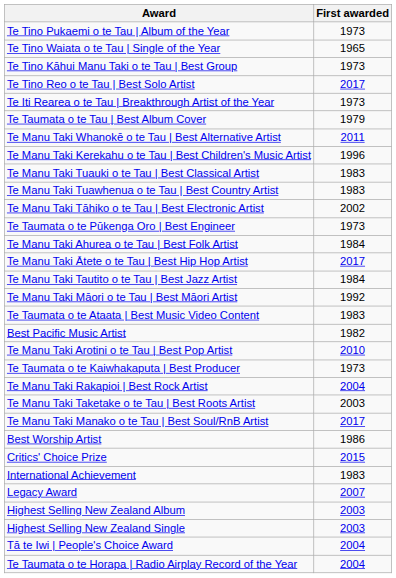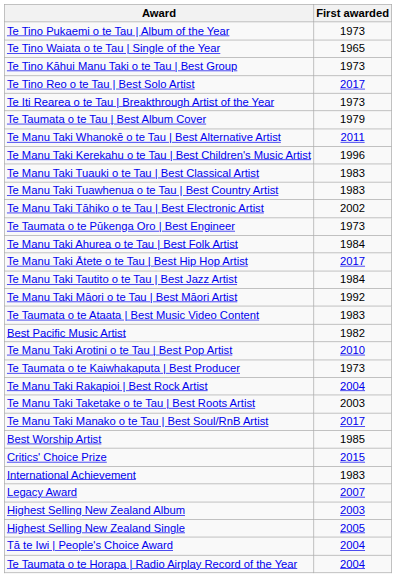 <table class="wikitable sortable">
 <tr>
 <th>Award</th>
 <th>First awarded</th>
 </tr>
 <tr>
 <td><a href='#'>Te Tino Pukaemi o te Tau | Album of the Year</a></td>
 <td align="center">1973</td>
 </tr>
 <tr>
 <td><a href='#'>Te Tino Waiata o te Tau | Single of the Year</a></td>
 <td align="center">1965</td>
 </tr>
 <tr>
 <td><a href='#'>Te Tino Kāhui Manu Taki o te Tau | Best Group</a></td>
 <td align="center">1973</td>
 </tr>
 <tr>
 <td><a href='#'>Te Tino Reo o te Tau | Best Solo Artist</a></td>
 <td align="center"><a href='#'>2017</a></td>
 </tr>
 <tr>
 <td><a href='#'>Te Iti Rearea o te Tau | Breakthrough Artist of the Year</a></td>
 <td align="center">1973</td>
 </tr>
 <tr>
 <td><a href='#'>Te Taumata o te Tau | Best Album Cover</a></td>
 <td align="center">1979</td>
 </tr>
 <tr>
 <td><a href='#'>Te Manu Taki Whanokē o te Tau | Best Alternative Artist</a></td>
 <td align="center"><a href='#'>2011</a></td>
 </tr>
 <tr>
 <td><a href='#'>Te Manu Taki Kerekahu o te Tau | Best Children's Music Artist</a></td>
 <td align="center">1996</td>
 </tr>
 <tr>
 <td><a href='#'>Te Manu Taki Tuauki o te Tau | Best Classical Artist</a></td>
 <td align="center">1983</td>
 </tr>
 <tr>
 <td><a href='#'>Te Manu Taki Tuawhenua o te Tau | Best Country Artist</a></td>
 <td align="center">1983</td>
 </tr>
 <tr>
 <td><a href='#'>Te Manu Taki Tāhiko o te Tau | Best Electronic Artist</a></td>
 <td align="center">2002</td>
 </tr>
 <tr>
 <td><a href='#'>Te Taumata o te Pūkenga Oro | Best Engineer</a></td>
 <td align="center">1973</td>
 </tr>
 <tr>
 <td><a href='#'>Te Manu Taki Ahurea o te Tau | Best Folk Artist</a></td>
 <td align="center">1984</td>
 </tr>
 <tr>
 <td><a href='#'>Te Manu Taki Ātete o te Tau | Best Hip Hop Artist</a></td>
 <td align="center"><a href='#'>2017</a></td>
 </tr>
 <tr>
 <td><a href='#'>Te Manu Taki Tautito o te Tau | Best Jazz Artist</a></td>
 <td align="center">1984</td>
 </tr>
 <tr>
 <td><a href='#'>Te Manu Taki Māori o te Tau | Best Māori Artist</a></td>
 <td align="center">1992</td>
 </tr>
 <tr>
 <td><a href='#'>Te Taumata o te Ataata | Best Music Video Content</a></td>
 <td align="center">1983</td>
 </tr>
 <tr>
 <td><a href='#'>Best Pacific Music Artist</a></td>
 <td align="center">1982</td>
 </tr>
 <tr>
 <td><a href='#'>Te Manu Taki Arotini o te Tau | Best Pop Artist</a></td>
 <td align="center"><a href='#'>2010</a></td>
 </tr>
 <tr>
 <td><a href='#'>Te Taumata o te Kaiwhakaputa | Best Producer</a></td>
 <td align="center">1973</td>
 </tr>
 <tr>
 <td><a href='#'>Te Manu Taki Rakapioi | Best Rock Artist</a></td>
 <td align="center"><a href='#'>2004</a></td>
 </tr>
 <tr>
 <td><a href='#'>Te Manu Taki Taketake o te Tau | Best Roots Artist</a></td>
 <td align="center">2003</td>
 </tr>
 <tr>
 <td><a href='#'>Te Manu Taki Manako o te Tau | Best Soul/RnB Artist</a></td>
 <td align="center"><a href='#'>2017</a></td>
 </tr>
 <tr>
 <td><a href='#'>Best Worship Artist</a></td>
-<td align="center">1986</td>
+<td align="center">1985</td>
 </tr>
 <tr>
 <td><a href='#'>Critics' Choice Prize</a></td>
 <td align="center"><a href='#'>2015</a></td>
 </tr>
 <tr>
 <td><a href='#'>International Achievement</a></td>
 <td align="center">1983</td>
 </tr>
 <tr>
 <td><a href='#'>Legacy Award</a></td>
 <td align="center"><a href='#'>2007</a></td>
 </tr>
 <tr>
 <td><a href='#'>Highest Selling New Zealand Album</a></td>
 <td align="center"><a href='#'>2003</a></td>
 </tr>
 <tr>
 <td><a href='#'>Highest Selling New Zealand Single</a></td>
-<td align="center"><a href='#'>2003</a></td>
+<td align="center"><a href='#'>2005</a></td>
 </tr>
 <tr>
 <td><a href='#'>Tā te Iwi | People's Choice Award</a></td>
 <td align="center"><a href='#'>2004</a></td>
 </tr>
 <tr>
 <td><a href='#'>Te Taumata o te Horapa | Radio Airplay Record of the Year</a></td>
 <td align="center"><a href='#'>2004</a></td>
 </tr>
 </table>
